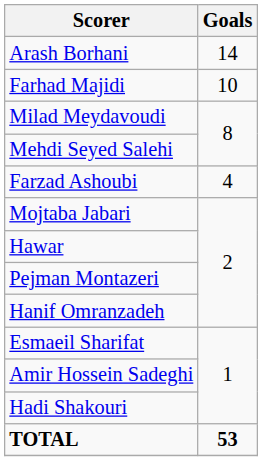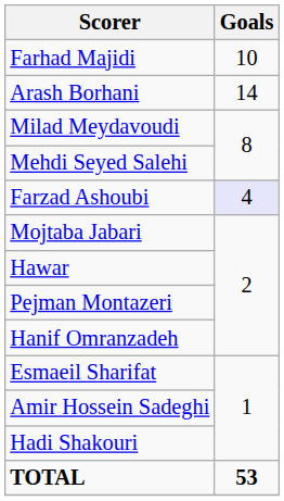 <table class="wikitable">
 <tr>
 <th>Scorer</th>
 <th>Goals</th>
 </tr>
 <tr>
+<td> <a href='#'>Farhad Majidi</a></td>
+<td align=center>10</td>
+</tr>
+<tr>
 <td> <a href='#'>Arash Borhani</a></td>
 <td align=center>14</td>
-</tr>
-<tr>
-<td> <a href='#'>Farhad Majidi</a></td>
-<td align=center>10</td>
 </tr>
 <tr>
 <td> <a href='#'>Milad Meydavoudi</a></td>
 <td rowspan="2" align=center>8</td>
 </tr>
 <tr>
 <td> <a href='#'>Mehdi Seyed Salehi</a></td>
 </tr>
 <tr>
 <td> <a href='#'>Farzad Ashoubi</a></td>
-<td align=center>4</td>
+<td align=center style="background: lavender;">4</td>
 </tr>
 <tr>
 <td> <a href='#'>Mojtaba Jabari</a></td>
 <td rowspan="4" align=center>2</td>
 </tr>
 <tr>
 <td> <a href='#'>Hawar</a></td>
 </tr>
 <tr>
 <td> <a href='#'>Pejman Montazeri</a></td>
 </tr>
 <tr>
 <td> <a href='#'>Hanif Omranzadeh</a></td>
 </tr>
 <tr>
 <td> <a href='#'>Esmaeil Sharifat</a></td>
 <td rowspan="3" align=center>1</td>
 </tr>
 <tr>
 <td> <a href='#'>Amir Hossein Sadeghi</a></td>
 </tr>
 <tr>
 <td> <a href='#'>Hadi Shakouri</a></td>
 </tr>
 <tr>
 <td><strong>TOTAL</strong></td>
 <td align=center><strong>53</strong></td>
 </tr>
 <tr>
 </tr>
 </table>
